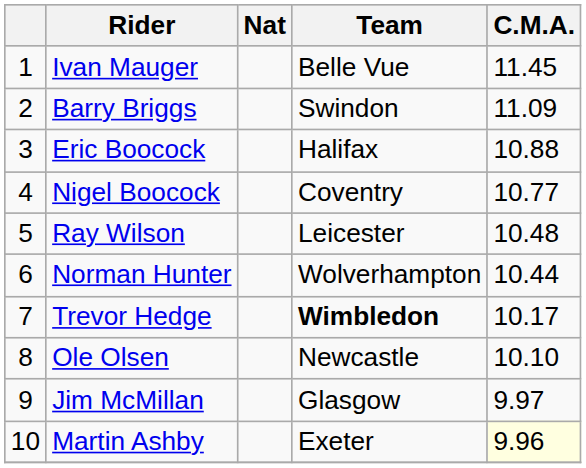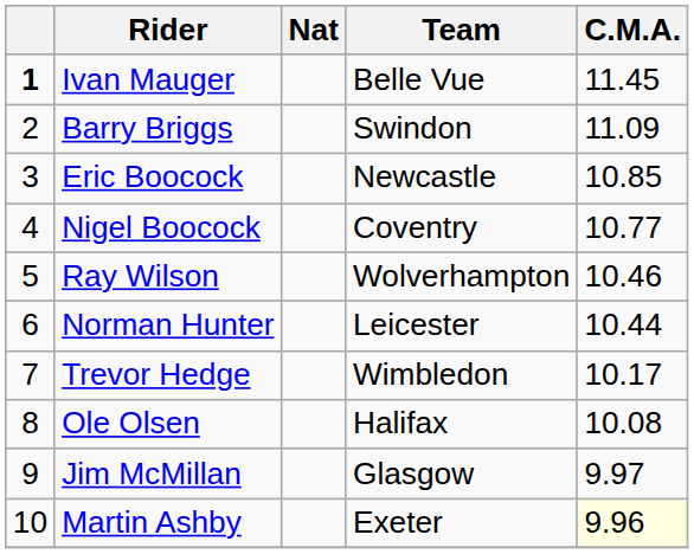 <table class=wikitable>
 <tr>
 <th></th>
 <th>Rider</th>
 <th>Nat</th>
 <th>Team</th>
 <th>C.M.A.</th>
 </tr>
 <tr>
-<td align="center">1</td>
+<td align="center"><strong>1</strong></td>
 <td><a href='#'>Ivan Mauger</a></td>
 <td></td>
 <td>Belle Vue</td>
 <td>11.45</td>
 </tr>
 <tr>
 <td align="center">2</td>
 <td><a href='#'>Barry Briggs</a></td>
 <td></td>
 <td>Swindon</td>
 <td>11.09</td>
 </tr>
 <tr>
 <td align="center">3</td>
 <td><a href='#'>Eric Boocock</a></td>
 <td></td>
-<td>Halifax</td>
-<td>10.88</td>
+<td>Newcastle</td>
+<td>10.85</td>
 </tr>
 <tr>
 <td align="center">4</td>
 <td><a href='#'>Nigel Boocock</a></td>
 <td></td>
 <td>Coventry</td>
 <td>10.77</td>
 </tr>
 <tr>
 <td align="center">5</td>
 <td><a href='#'>Ray Wilson</a></td>
 <td></td>
-<td>Leicester</td>
-<td>10.48</td>
+<td>Wolverhampton</td>
+<td>10.46</td>
 </tr>
 <tr>
 <td align="center">6</td>
 <td><a href='#'>Norman Hunter</a></td>
 <td></td>
-<td>Wolverhampton</td>
+<td>Leicester</td>
 <td>10.44</td>
 </tr>
 <tr>
 <td align="center">7</td>
 <td><a href='#'>Trevor Hedge</a></td>
 <td></td>
-<td><strong>Wimbledon</strong></td>
+<td>Wimbledon</td>
 <td>10.17</td>
 </tr>
 <tr>
 <td align="center">8</td>
 <td><a href='#'>Ole Olsen</a></td>
 <td></td>
-<td>Newcastle</td>
-<td>10.10</td>
+<td>Halifax</td>
+<td>10.08</td>
 </tr>
 <tr>
 <td align="center">9</td>
 <td><a href='#'>Jim McMillan</a></td>
 <td></td>
 <td>Glasgow</td>
 <td>9.97</td>
 </tr>
 <tr>
 <td align="center">10</td>
 <td><a href='#'>Martin Ashby</a></td>
 <td></td>
 <td>Exeter</td>
 <td style="background: lightyellow;">9.96</td>
 </tr>
 <tr>
 </tr>
 </table>
